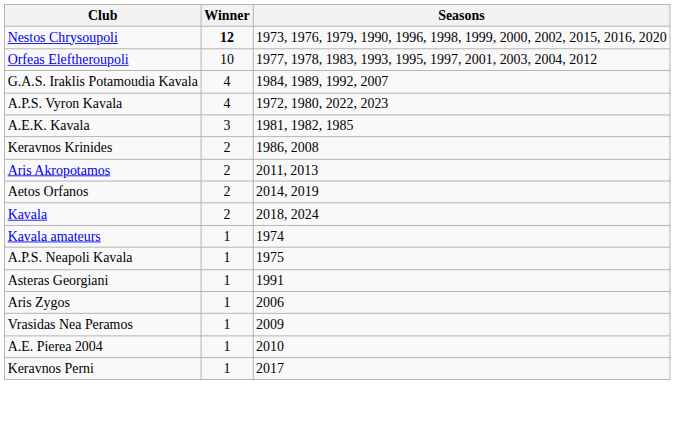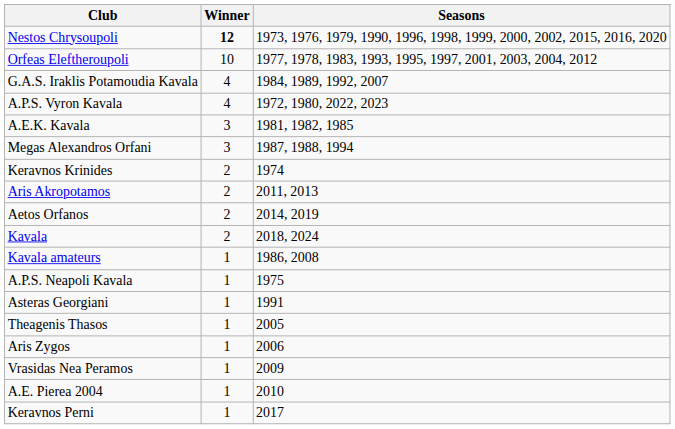 <table class="wikitable">
 <tr>
 <th>Club</th>
 <th>Winner</th>
 <th>Seasons</th>
 </tr>
 <tr>
 <td><a href='#'>Nestos Chrysoupoli</a></td>
 <td align="center"><strong>12</strong></td>
 <td>1973, 1976, 1979, 1990, 1996, 1998, 1999, 2000, 2002, 2015, 2016, 2020</td>
 </tr>
 <tr>
 <td><a href='#'>Orfeas Eleftheroupoli</a></td>
 <td align="center">10</td>
 <td>1977, 1978, 1983, 1993, 1995, 1997, 2001, 2003, 2004, 2012</td>
 </tr>
 <tr>
 <td>G.A.S. Iraklis Potamoudia Kavala</td>
 <td align="center">4</td>
 <td>1984, 1989, 1992, 2007</td>
 </tr>
 <tr>
 <td>A.P.S. Vyron Kavala</td>
 <td align="center">4</td>
 <td>1972, 1980, 2022, 2023</td>
 </tr>
 <tr>
 <td>A.E.K. Kavala</td>
 <td align="center">3</td>
 <td>1981, 1982, 1985</td>
 </tr>
 <tr>
+<td>Megas Alexandros Orfani</td>
+<td align="center">3</td>
+<td>1987, 1988, 1994</td>
+</tr>
+<tr>
 <td>Keravnos Krinides</td>
 <td align="center">2</td>
-<td>1986, 2008</td>
+<td>1974</td>
 </tr>
 <tr>
 <td><a href='#'>Aris Akropotamos</a></td>
 <td align="center">2</td>
 <td>2011, 2013</td>
 </tr>
 <tr>
 <td>Aetos Orfanos</td>
 <td align="center">2</td>
 <td>2014, 2019</td>
 </tr>
 <tr>
 <td><a href='#'>Kavala</a></td>
 <td align="center">2</td>
 <td>2018, 2024</td>
 </tr>
 <tr>
 <td><a href='#'>Kavala amateurs</a></td>
 <td align="center">1</td>
-<td>1974</td>
+<td>1986, 2008</td>
 </tr>
 <tr>
 <td>A.P.S. Neapoli Kavala</td>
 <td align="center">1</td>
 <td>1975</td>
 </tr>
 <tr>
 <td>Asteras Georgiani</td>
 <td align="center">1</td>
 <td>1991</td>
+</tr>
+<tr>
+<td>Theagenis Thasos</td>
+<td align="center">1</td>
+<td>2005</td>
 </tr>
 <tr>
 <td>Aris Zygos</td>
 <td align="center">1</td>
 <td>2006</td>
 </tr>
 <tr>
 <td>Vrasidas Nea Peramos</td>
 <td align="center">1</td>
 <td>2009</td>
 </tr>
 <tr>
 <td>A.E. Pierea 2004</td>
 <td align="center">1</td>
 <td>2010</td>
 </tr>
 <tr>
 <td>Keravnos Perni</td>
 <td align="center">1</td>
 <td>2017</td>
 </tr>
 </table>
